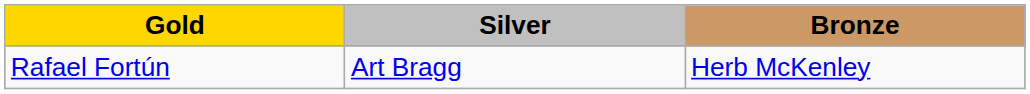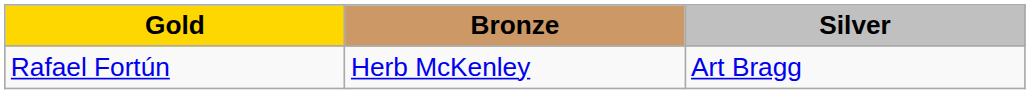 <table class="wikitable" style="text-align:left">
 <tr align="center">
 <td width=200 bgcolor=gold><strong>Gold</strong></td>
+<td width=200 bgcolor=CC9966><strong>Bronze</strong></td>
 <td width=200 bgcolor=silver><strong>Silver</strong></td>
-<td width=200 bgcolor=CC9966><strong>Bronze</strong></td>
 </tr>
 <tr>
 <td><a href='#'>Rafael Fortún</a><br><em></em></td>
+<td><a href='#'>Herb McKenley</a><br><em></em></td>
 <td><a href='#'>Art Bragg</a><br><em></em></td>
-<td><a href='#'>Herb McKenley</a><br><em></em></td>
 </tr>
 </table>
